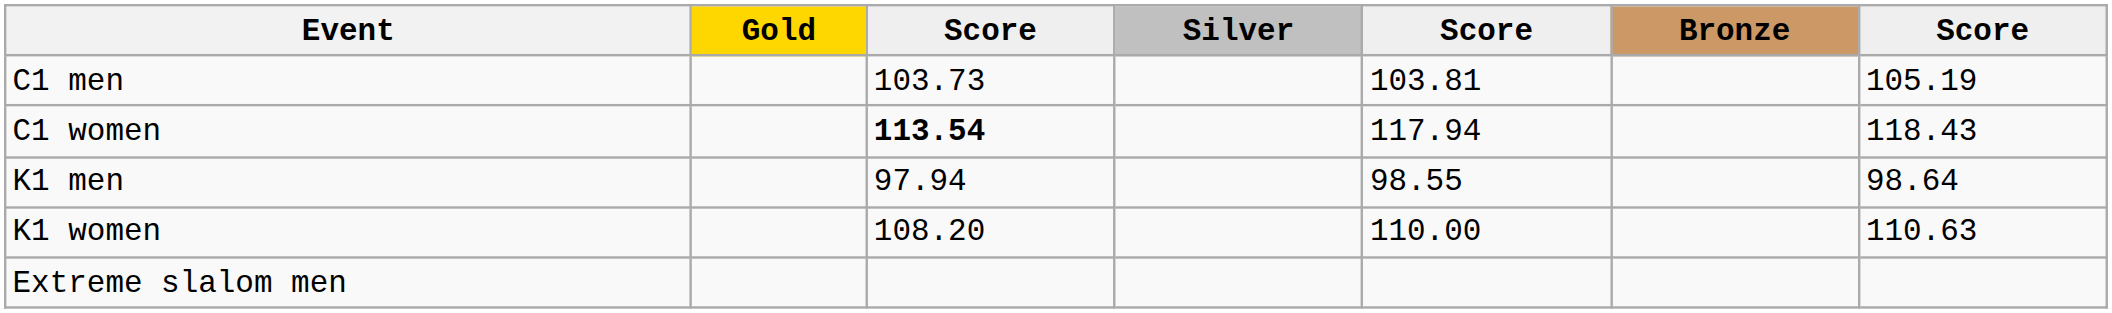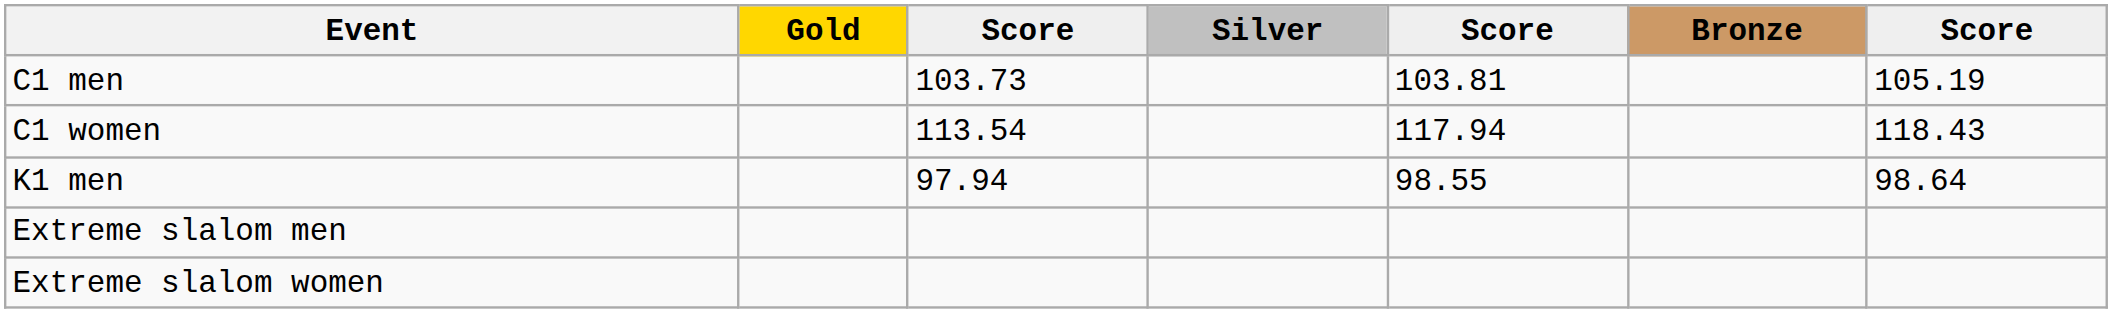 <table class="wikitable" width=100%>
 <tr>
 <th>Event</th>
 <td align=center bgcolor="gold"><strong>Gold</strong></td>
 <td align=center bgcolor="EFEFEF"><strong>Score</strong></td>
 <td align=center bgcolor="silver"><strong>Silver</strong></td>
 <td align=center bgcolor="EFEFEF"><strong>Score</strong></td>
 <td align=center bgcolor="CC9966"><strong>Bronze</strong></td>
 <td align=center bgcolor="EFEFEF"><strong>Score</strong></td>
 </tr>
 <tr>
 <td>C1 men</td>
 <td></td>
 <td>103.73</td>
 <td></td>
 <td>103.81</td>
 <td></td>
 <td>105.19</td>
 </tr>
 <tr>
 <td>C1 women</td>
 <td></td>
-<td><strong>113.54</strong></td>
+<td>113.54</td>
 <td></td>
 <td>117.94</td>
 <td></td>
 <td>118.43</td>
 </tr>
 <tr>
 <td>K1 men</td>
 <td></td>
 <td>97.94</td>
 <td></td>
 <td>98.55</td>
 <td></td>
 <td>98.64</td>
 </tr>
 <tr>
-<td>K1 women</td>
-<td></td>
-<td>108.20</td>
-<td></td>
-<td>110.00</td>
-<td></td>
-<td>110.63</td>
-</tr>
-<tr>
 <td>Extreme slalom men</td>
 <td></td>
 <td></td>
 <td></td>
 <td></td>
 <td></td>
 <td></td>
 </tr>
+<tr>
+<td>Extreme slalom women</td>
+<td></td>
+<td></td>
+<td></td>
+<td></td>
+<td></td>
+<td></td>
+</tr>
 </table>
